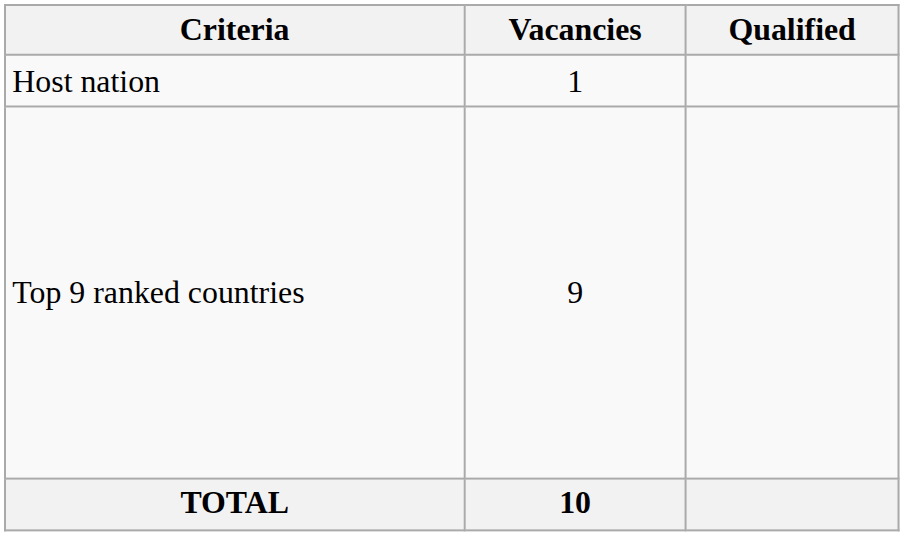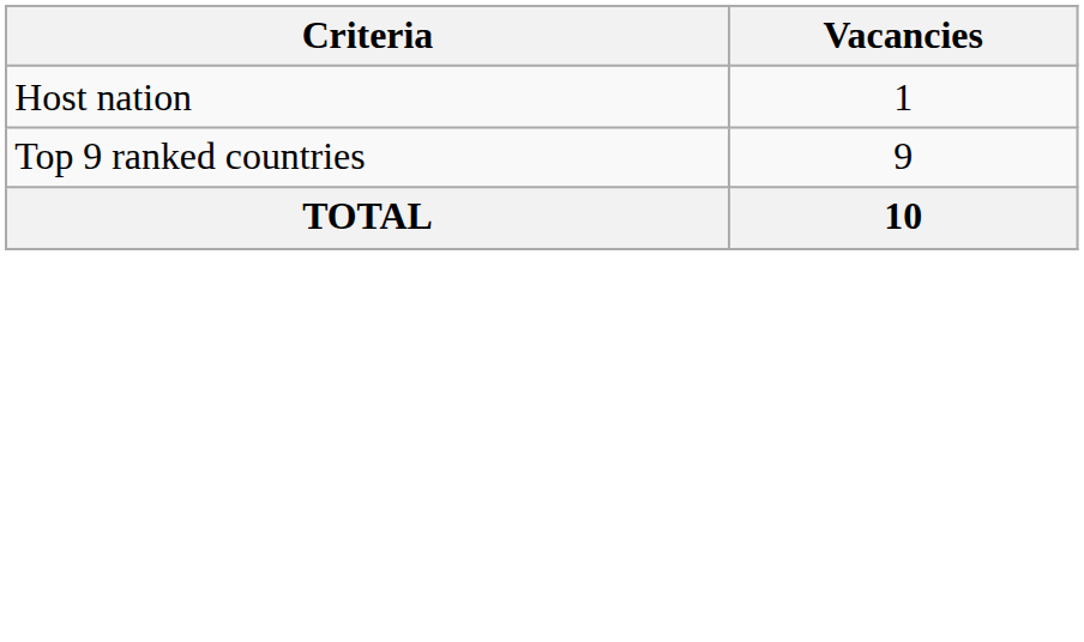 <table class = "wikitable" width=450>
 <tr>
 <th>Criteria</th>
 <th>Vacancies</th>
-<th>Qualified</th>
 </tr>
 <tr>
 <td>Host nation</td>
 <td align="center">1</td>
-<td></td>
 </tr>
 <tr>
 <td>Top 9 ranked countries</td>
 <td align="center">9</td>
-<td><br><br><br><br><br><br><s><br></s><br><br><br></td>
 </tr>
 <tr>
 <th>TOTAL</th>
 <th>10</th>
-<th></th>
 </tr>
 </table>
